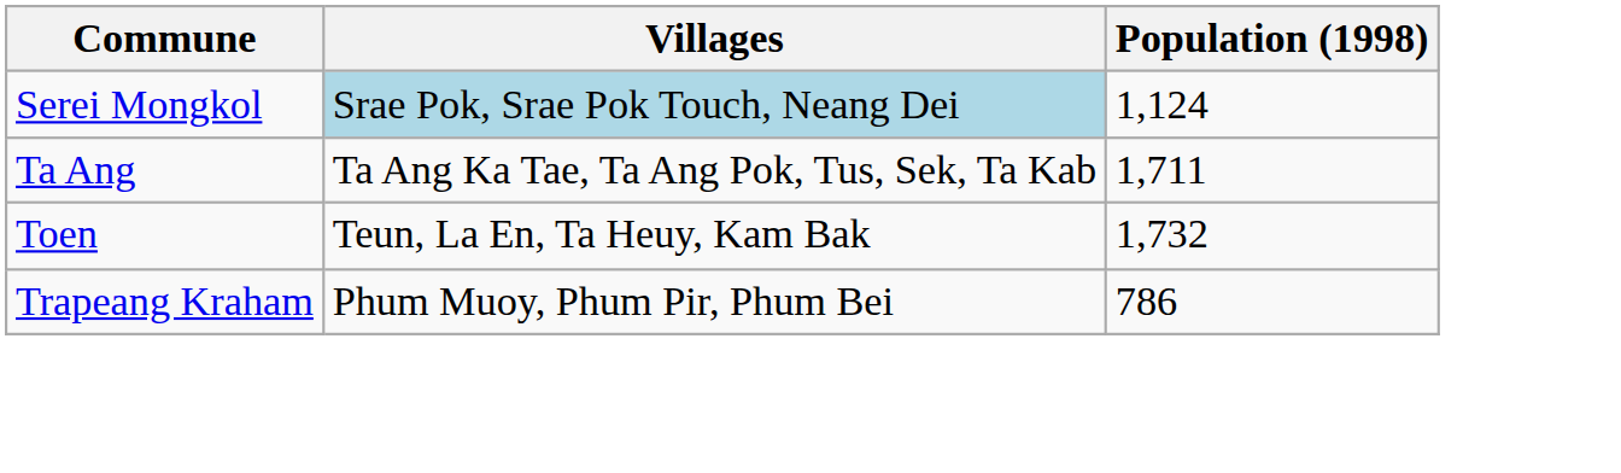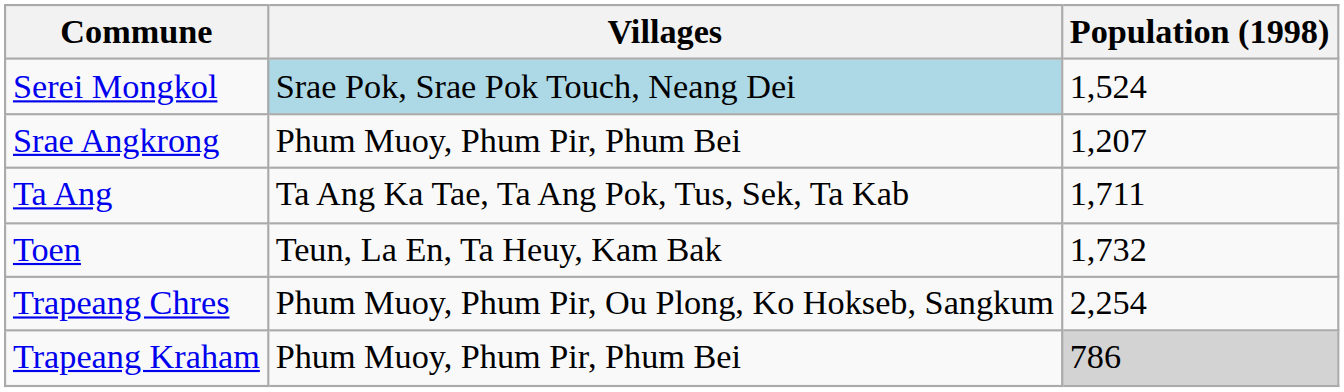 <table class="wikitable">
 <tr>
 <th>Commune</th>
 <th>Villages</th>
 <th>Population (1998)</th>
 </tr>
 <tr>
 <td><a href='#'>Serei Mongkol</a></td>
 <td style="background: lightblue;">Srae Pok, Srae Pok Touch, Neang Dei</td>
-<td>1,124</td>
+<td>1,524</td>
+</tr>
+<tr>
+<td><a href='#'>Srae Angkrong</a></td>
+<td>Phum Muoy, Phum Pir, Phum Bei</td>
+<td>1,207</td>
 </tr>
 <tr>
 <td><a href='#'>Ta Ang</a></td>
 <td>Ta Ang Ka Tae, Ta Ang Pok, Tus, Sek, Ta Kab</td>
 <td>1,711</td>
 </tr>
 <tr>
 <td><a href='#'>Toen</a></td>
 <td>Teun, La En, Ta Heuy, Kam Bak</td>
 <td>1,732</td>
 </tr>
 <tr>
+<td><a href='#'>Trapeang Chres</a></td>
+<td>Phum Muoy, Phum Pir, Ou Plong, Ko Hokseb, Sangkum</td>
+<td>2,254</td>
+</tr>
+<tr>
 <td><a href='#'>Trapeang Kraham</a></td>
 <td>Phum Muoy, Phum Pir, Phum Bei</td>
-<td>786</td>
+<td style="background: lightgrey;">786</td>
 </tr>
 </table>
